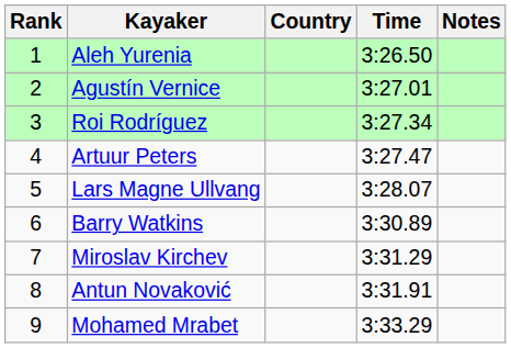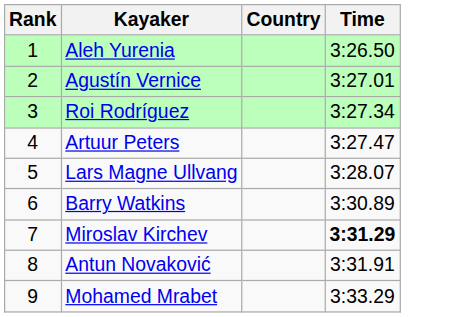 <table class="wikitable" style="text-align:center">
 <tr>
 <th>Rank</th>
 <th>Kayaker</th>
 <th>Country</th>
 <th>Time</th>
-<th>Notes</th>
 </tr>
 <tr bgcolor=bbffbb>
 <td>1</td>
 <td align="left"><a href='#'>Aleh Yurenia</a></td>
 <td align="left"></td>
 <td>3:26.50</td>
-<td></td>
 </tr>
 <tr bgcolor=bbffbb>
 <td>2</td>
 <td align="left"><a href='#'>Agustín Vernice</a></td>
 <td align="left"></td>
 <td>3:27.01</td>
-<td></td>
 </tr>
 <tr bgcolor=bbffbb>
 <td>3</td>
 <td align="left"><a href='#'>Roi Rodríguez</a></td>
 <td align="left"></td>
 <td>3:27.34</td>
-<td></td>
 </tr>
 <tr>
 <td>4</td>
 <td align="left"><a href='#'>Artuur Peters</a></td>
 <td align="left"></td>
 <td>3:27.47</td>
-<td></td>
 </tr>
 <tr>
 <td>5</td>
 <td align="left"><a href='#'>Lars Magne Ullvang</a></td>
 <td align="left"></td>
 <td>3:28.07</td>
-<td></td>
 </tr>
 <tr>
 <td>6</td>
 <td align="left"><a href='#'>Barry Watkins</a></td>
 <td align="left"></td>
 <td>3:30.89</td>
-<td></td>
 </tr>
 <tr>
 <td>7</td>
 <td align="left"><a href='#'>Miroslav Kirchev</a></td>
 <td align="left"></td>
-<td>3:31.29</td>
-<td></td>
+<td><strong>3:31.29</strong></td>
 </tr>
 <tr>
 <td>8</td>
 <td align="left"><a href='#'>Antun Novaković</a></td>
 <td align="left"></td>
 <td>3:31.91</td>
-<td></td>
 </tr>
 <tr>
 <td>9</td>
 <td align="left"><a href='#'>Mohamed Mrabet</a></td>
 <td align="left"></td>
 <td>3:33.29</td>
-<td></td>
 </tr>
 </table>
